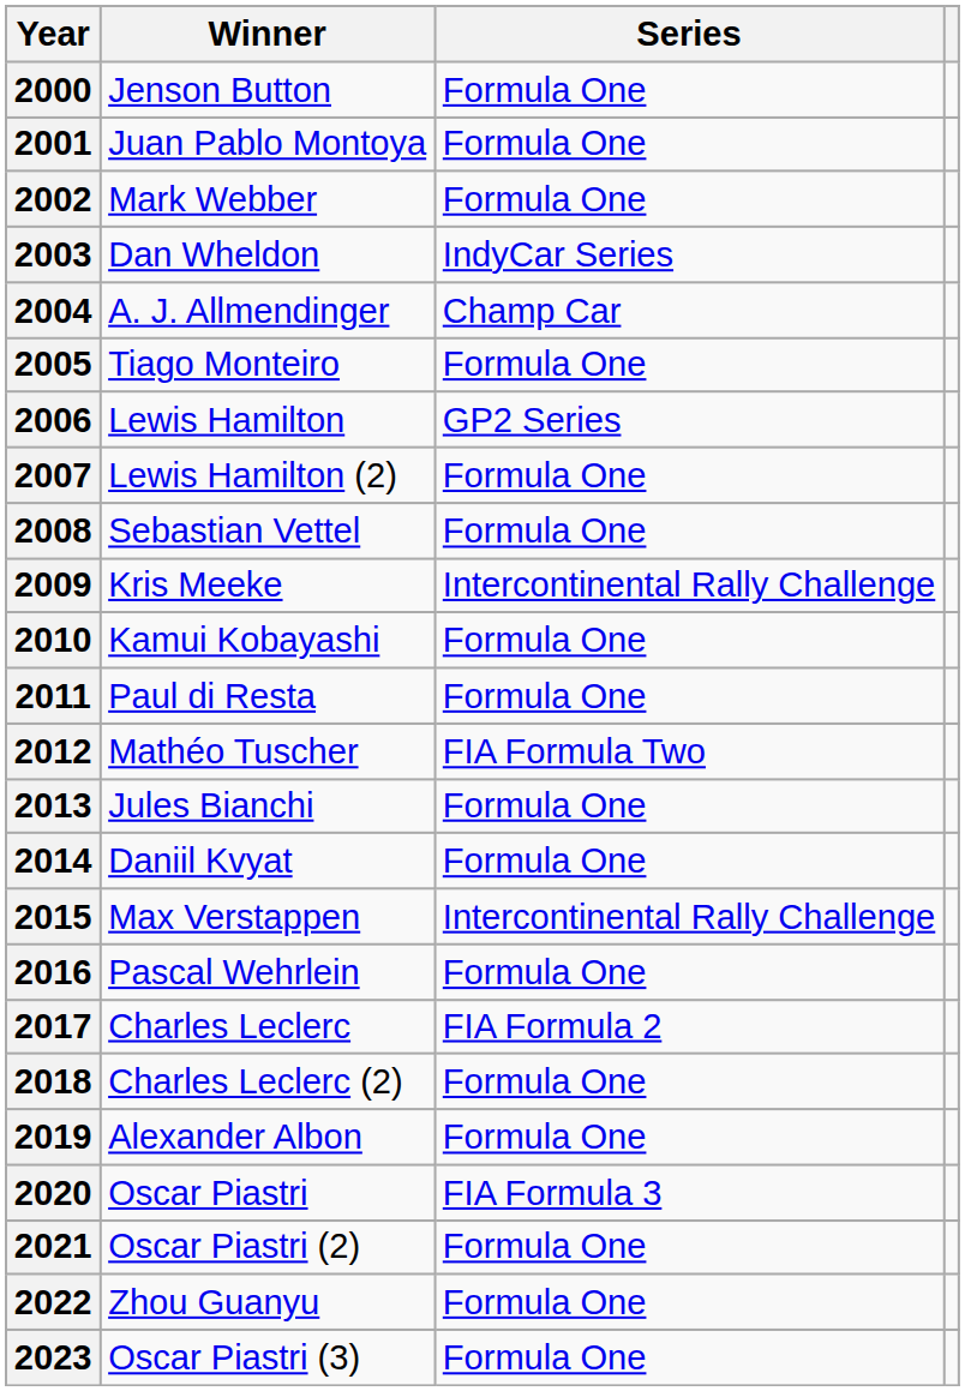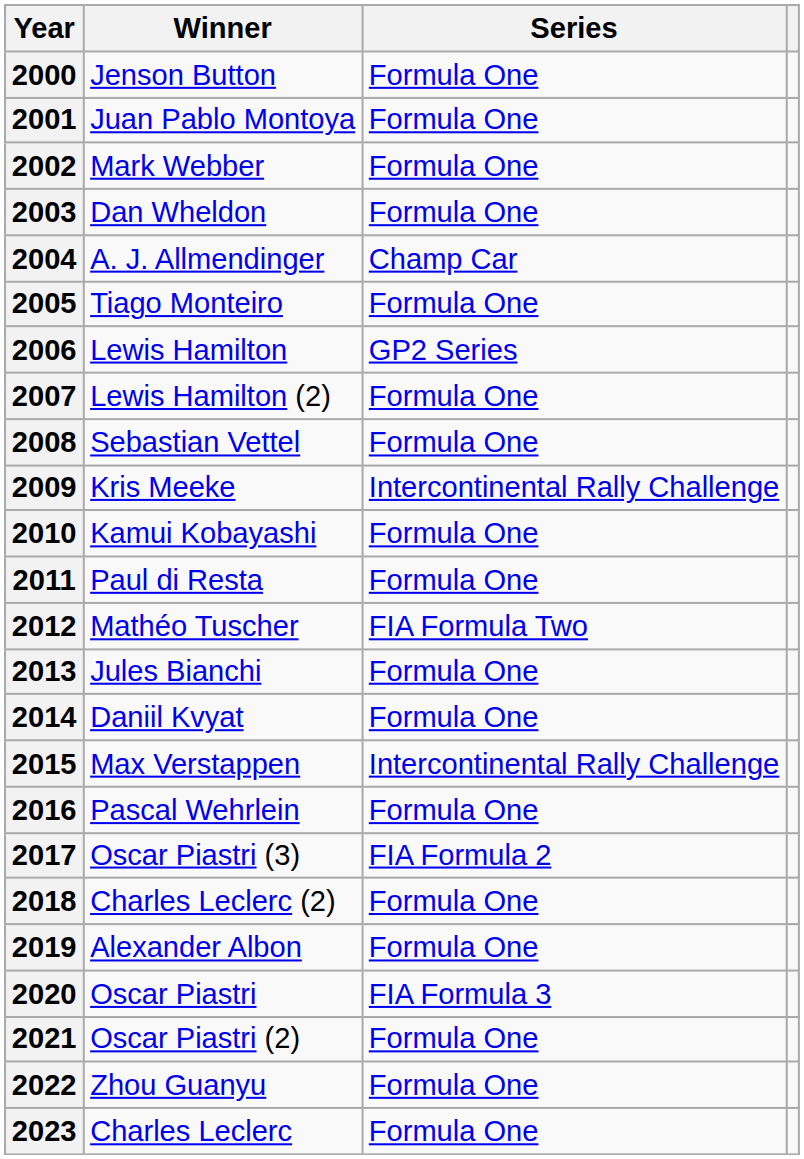 <table class="wikitable" style="font-size: 90%;">
 <tr>
 <th>Year</th>
 <th>Winner</th>
 <th>Series</th>
 <th></th>
 </tr>
 <tr>
 <th>2000</th>
 <td> <a href='#'>Jenson Button</a></td>
 <td><a href='#'>Formula One</a></td>
 <td></td>
 </tr>
 <tr>
 <th>2001</th>
 <td> <a href='#'>Juan Pablo Montoya</a></td>
 <td><a href='#'>Formula One</a></td>
 <td></td>
 </tr>
 <tr>
 <th>2002</th>
 <td> <a href='#'>Mark Webber</a></td>
 <td><a href='#'>Formula One</a></td>
 <td></td>
 </tr>
 <tr>
 <th>2003</th>
 <td> <a href='#'>Dan Wheldon</a></td>
-<td><a href='#'>IndyCar Series</a></td>
+<td><a href='#'>Formula One</a></td>
 <td></td>
 </tr>
 <tr>
 <th>2004</th>
 <td> <a href='#'>A. J. Allmendinger</a></td>
 <td><a href='#'>Champ Car</a></td>
 <td></td>
 </tr>
 <tr>
 <th>2005</th>
 <td> <a href='#'>Tiago Monteiro</a></td>
 <td><a href='#'>Formula One</a></td>
 <td></td>
 </tr>
 <tr>
 <th>2006</th>
 <td> <a href='#'>Lewis Hamilton</a></td>
 <td><a href='#'>GP2 Series</a></td>
 <td></td>
 </tr>
 <tr>
 <th>2007</th>
 <td> <a href='#'>Lewis Hamilton</a> (2)</td>
 <td><a href='#'>Formula One</a></td>
 <td></td>
 </tr>
 <tr>
 <th>2008</th>
 <td> <a href='#'>Sebastian Vettel</a></td>
 <td><a href='#'>Formula One</a></td>
 <td></td>
 </tr>
 <tr>
 <th>2009</th>
 <td> <a href='#'>Kris Meeke</a></td>
 <td><a href='#'>Intercontinental Rally Challenge</a></td>
 <td></td>
 </tr>
 <tr>
 <th>2010</th>
 <td> <a href='#'>Kamui Kobayashi</a></td>
 <td><a href='#'>Formula One</a></td>
 <td></td>
 </tr>
 <tr>
 <th>2011</th>
 <td> <a href='#'>Paul di Resta</a></td>
 <td><a href='#'>Formula One</a></td>
 <td></td>
 </tr>
 <tr>
 <th>2012</th>
 <td> <a href='#'>Mathéo Tuscher</a></td>
 <td><a href='#'>FIA Formula Two</a></td>
 <td></td>
 </tr>
 <tr>
 <th>2013</th>
 <td> <a href='#'>Jules Bianchi</a></td>
 <td><a href='#'>Formula One</a></td>
 <td></td>
 </tr>
 <tr>
 <th>2014</th>
 <td> <a href='#'>Daniil Kvyat</a></td>
 <td><a href='#'>Formula One</a></td>
 <td></td>
 </tr>
 <tr>
 <th>2015</th>
 <td> <a href='#'>Max Verstappen</a></td>
 <td><a href='#'>Intercontinental Rally Challenge</a></td>
 <td></td>
 </tr>
 <tr>
 <th>2016</th>
 <td> <a href='#'>Pascal Wehrlein</a></td>
 <td><a href='#'>Formula One</a></td>
 <td></td>
 </tr>
 <tr>
 <th>2017</th>
-<td> <a href='#'>Charles Leclerc</a></td>
+<td> <a href='#'>Oscar Piastri</a> (3)</td>
 <td><a href='#'>FIA Formula 2</a></td>
 <td></td>
 </tr>
 <tr>
 <th>2018</th>
 <td> <a href='#'>Charles Leclerc</a> (2)</td>
 <td><a href='#'>Formula One</a></td>
 <td></td>
 </tr>
 <tr>
 <th>2019</th>
 <td> <a href='#'>Alexander Albon</a></td>
 <td><a href='#'>Formula One</a></td>
 <td></td>
 </tr>
 <tr>
 <th>2020</th>
 <td> <a href='#'>Oscar Piastri</a></td>
 <td><a href='#'>FIA Formula 3</a></td>
 <td></td>
 </tr>
 <tr>
 <th>2021</th>
 <td> <a href='#'>Oscar Piastri</a> (2)</td>
 <td><a href='#'>Formula One</a></td>
 <td></td>
 </tr>
 <tr>
 <th>2022</th>
 <td> <a href='#'>Zhou Guanyu</a></td>
 <td><a href='#'>Formula One</a></td>
 <td></td>
 </tr>
 <tr>
 <th>2023</th>
-<td> <a href='#'>Oscar Piastri</a> (3)</td>
+<td> <a href='#'>Charles Leclerc</a></td>
 <td><a href='#'>Formula One</a></td>
 <td></td>
 </tr>
 </table>
